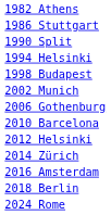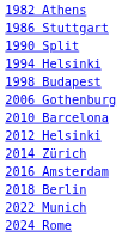 <table>
 <tr>
 <td><a href='#'>1982 Athens</a><br></td>
 <td></td>
 <td></td>
 <td></td>
 </tr>
 <tr>
 <td><a href='#'>1986 Stuttgart</a><br></td>
 <td></td>
 <td></td>
 <td></td>
 </tr>
 <tr>
 <td><a href='#'>1990 Split</a><br></td>
 <td></td>
 <td></td>
 <td></td>
 </tr>
 <tr>
 <td><a href='#'>1994 Helsinki</a><br></td>
 <td></td>
 <td></td>
 <td></td>
 </tr>
 <tr>
 <td><a href='#'>1998 Budapest</a><br></td>
-<td></td>
-<td></td>
-<td></td>
-</tr>
-<tr>
-<td><a href='#'>2002 Munich</a><br></td>
 <td></td>
 <td></td>
 <td></td>
 </tr>
 <tr>
 <td><a href='#'>2006 Gothenburg</a><br></td>
 <td></td>
 <td></td>
 <td></td>
 </tr>
 <tr>
 <td><a href='#'>2010 Barcelona</a><br></td>
 <td></td>
 <td></td>
 <td></td>
 </tr>
 <tr>
 <td><a href='#'>2012 Helsinki</a><br></td>
 <td></td>
 <td></td>
 <td></td>
 </tr>
 <tr>
 <td><a href='#'>2014 Zürich</a><br></td>
 <td></td>
 <td></td>
 <td></td>
 </tr>
 <tr>
 <td><a href='#'>2016 Amsterdam</a><br></td>
 <td></td>
 <td></td>
 <td></td>
 </tr>
 <tr>
 <td><a href='#'>2018 Berlin</a><br></td>
 <td></td>
 <td></td>
 <td></td>
 </tr>
 <tr>
+<td><a href='#'>2022 Munich</a><br></td>
+<td></td>
+<td></td>
+<td></td>
+</tr>
+<tr>
 <td><a href='#'>2024 Rome</a><br></td>
 <td></td>
 <td></td>
 <td></td>
 </tr>
 </table>
